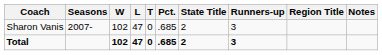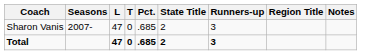 <table class="wikitable">
 <tr>
 <th>Coach</th>
 <th>Seasons</th>
-<th>W</th>
 <th>L</th>
 <th>T</th>
 <th>Pct.</th>
 <th>State Title</th>
 <th>Runners-up</th>
 <th>Region Title</th>
 <th>Notes</th>
 </tr>
 <tr>
 <td>Sharon Vanis</td>
 <td>2007-</td>
-<td>102</td>
 <td>47</td>
 <td>0</td>
 <td>.685</td>
 <td>2</td>
 <td>3</td>
 <td></td>
 <td></td>
 </tr>
 <tr>
 <td><strong>Total</strong></td>
 <td></td>
-<td><strong>102</strong></td>
 <td><strong>47</strong></td>
 <td><strong>0</strong></td>
 <td><strong>.685</strong></td>
 <td><strong>2</strong></td>
 <td><strong>3</strong></td>
 <td></td>
 <td></td>
 </tr>
 </table>
